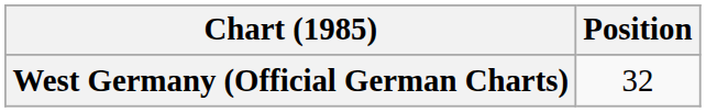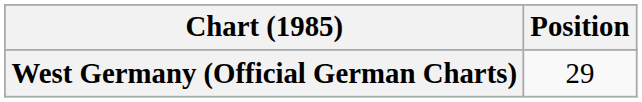 <table class="wikitable plainrowheaders" style="text-align:center">
 <tr>
 <th scope="col">Chart (1985)</th>
 <th scope="col">Position</th>
 </tr>
 <tr>
 <th scope="row">West Germany (Official German Charts)</th>
-<td>32</td>
+<td>29</td>
 </tr>
 </table>
